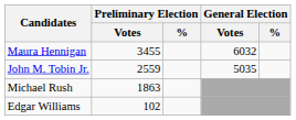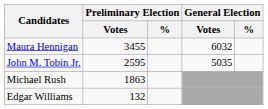 <table class=wikitable>
 <tr>
 <th colspan=1 rowspan=2><strong>Candidates</strong></th>
 <th colspan=2><strong>Preliminary Election</strong></th>
 <th colspan=2><strong>General Election</strong></th>
 </tr>
 <tr>
 <th>Votes</th>
 <th>%</th>
 <th>Votes</th>
 <th>%</th>
 </tr>
 <tr>
 <td><a href='#'>Maura Hennigan</a></td>
 <td align="right">3455</td>
 <td align="right"></td>
 <td align="right">6032</td>
 <td align="right"></td>
 </tr>
 <tr>
 <td><a href='#'>John M. Tobin Jr.</a></td>
-<td align="right">2559</td>
+<td align="right">2595</td>
 <td align="right"></td>
 <td align="right">5035</td>
 <td align="right"></td>
 </tr>
 <tr>
 <td>Michael Rush</td>
 <td align="right">1863</td>
 <td align="right"></td>
 <td colspan=2 bgcolor=darkgray> </td>
 </tr>
 <tr>
 <td>Edgar Williams</td>
-<td align="right">102</td>
+<td align="right">132</td>
 <td align="right"></td>
 <td colspan=2 bgcolor=darkgray> </td>
 </tr>
 </table>
